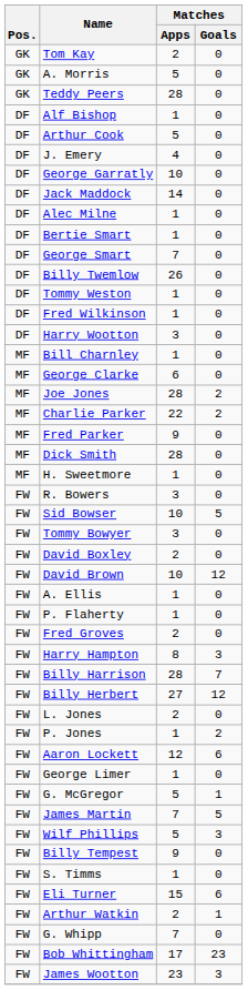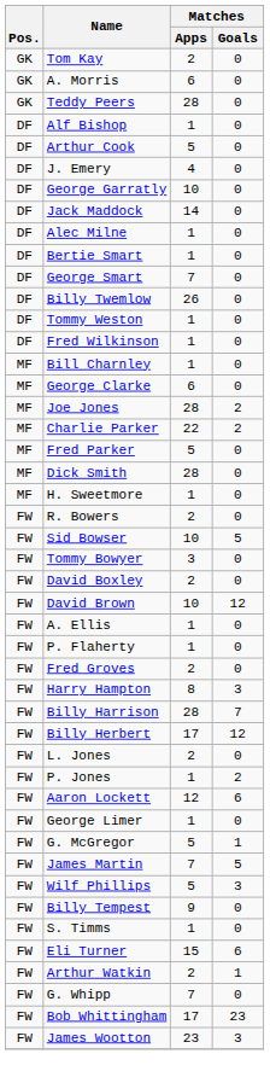 <table class="wikitable" style="text-align:center">
 <tr>
 <th rowspan="2" valign="bottom">Pos.</th>
 <th rowspan="2">Name</th>
 <th colspan="2" width="85">Matches</th>
 </tr>
 <tr>
 <th>Apps</th>
 <th>Goals</th>
 </tr>
 <tr>
 <td>GK</td>
 <td align="left"> <a href='#'>Tom Kay</a></td>
 <td>2</td>
 <td>0</td>
 </tr>
 <tr>
 <td>GK</td>
 <td align="left"> A. Morris</td>
-<td>5</td>
+<td>6</td>
 <td>0</td>
 </tr>
 <tr>
 <td>GK</td>
 <td align="left"> <a href='#'>Teddy Peers</a></td>
 <td>28</td>
 <td>0</td>
 </tr>
 <tr>
 <td>DF</td>
 <td align="left"> <a href='#'>Alf Bishop</a></td>
 <td>1</td>
 <td>0</td>
 </tr>
 <tr>
 <td>DF</td>
 <td align="left"> <a href='#'>Arthur Cook</a></td>
 <td>5</td>
 <td>0</td>
 </tr>
 <tr>
 <td>DF</td>
 <td align="left"> J. Emery</td>
 <td>4</td>
 <td>0</td>
 </tr>
 <tr>
 <td>DF</td>
 <td align="left"> <a href='#'>George Garratly</a></td>
 <td>10</td>
 <td>0</td>
 </tr>
 <tr>
 <td>DF</td>
 <td align="left"> <a href='#'>Jack Maddock</a></td>
 <td>14</td>
 <td>0</td>
 </tr>
 <tr>
 <td>DF</td>
 <td align="left"> <a href='#'>Alec Milne</a></td>
 <td>1</td>
 <td>0</td>
 </tr>
 <tr>
 <td>DF</td>
 <td align="left"> <a href='#'>Bertie Smart</a></td>
 <td>1</td>
 <td>0</td>
 </tr>
 <tr>
 <td>DF</td>
 <td align="left"> <a href='#'>George Smart</a></td>
 <td>7</td>
 <td>0</td>
 </tr>
 <tr>
 <td>DF</td>
 <td align="left"> <a href='#'>Billy Twemlow</a></td>
 <td>26</td>
 <td>0</td>
 </tr>
 <tr>
 <td>DF</td>
 <td align="left"> <a href='#'>Tommy Weston</a></td>
 <td>1</td>
 <td>0</td>
 </tr>
 <tr>
 <td>DF</td>
 <td align="left"> <a href='#'>Fred Wilkinson</a></td>
 <td>1</td>
 <td>0</td>
 </tr>
 <tr>
-<td>DF</td>
-<td align="left"> <a href='#'>Harry Wootton</a></td>
-<td>3</td>
-<td>0</td>
-</tr>
-<tr>
 <td>MF</td>
 <td align="left"> <a href='#'>Bill Charnley</a></td>
 <td>1</td>
 <td>0</td>
 </tr>
 <tr>
 <td>MF</td>
 <td align="left"> <a href='#'>George Clarke</a></td>
 <td>6</td>
 <td>0</td>
 </tr>
 <tr>
 <td>MF</td>
 <td align="left"> <a href='#'>Joe Jones</a></td>
 <td>28</td>
 <td>2</td>
 </tr>
 <tr>
 <td>MF</td>
 <td align="left"> <a href='#'>Charlie Parker</a></td>
 <td>22</td>
 <td>2</td>
 </tr>
 <tr>
 <td>MF</td>
 <td align="left"> <a href='#'>Fred Parker</a></td>
-<td>9</td>
+<td>5</td>
 <td>0</td>
 </tr>
 <tr>
 <td>MF</td>
 <td align="left"> <a href='#'>Dick Smith</a></td>
 <td>28</td>
 <td>0</td>
 </tr>
 <tr>
 <td>MF</td>
 <td align="left"> H. Sweetmore</td>
 <td>1</td>
 <td>0</td>
 </tr>
 <tr>
 <td>FW</td>
 <td align="left"> R. Bowers</td>
-<td>3</td>
+<td>2</td>
 <td>0</td>
 </tr>
 <tr>
 <td>FW</td>
 <td align="left"> <a href='#'>Sid Bowser</a></td>
 <td>10</td>
 <td>5</td>
 </tr>
 <tr>
 <td>FW</td>
 <td align="left"> <a href='#'>Tommy Bowyer</a></td>
 <td>3</td>
 <td>0</td>
 </tr>
 <tr>
 <td>FW</td>
 <td align="left"> <a href='#'>David Boxley</a></td>
 <td>2</td>
 <td>0</td>
 </tr>
 <tr>
 <td>FW</td>
 <td align="left"> <a href='#'>David Brown</a></td>
 <td>10</td>
 <td>12</td>
 </tr>
 <tr>
 <td>FW</td>
 <td align="left"> A. Ellis</td>
 <td>1</td>
 <td>0</td>
 </tr>
 <tr>
 <td>FW</td>
 <td align="left"> P. Flaherty</td>
 <td>1</td>
 <td>0</td>
 </tr>
 <tr>
 <td>FW</td>
 <td align="left"> <a href='#'>Fred Groves</a></td>
 <td>2</td>
 <td>0</td>
 </tr>
 <tr>
 <td>FW</td>
 <td align="left"> <a href='#'>Harry Hampton</a></td>
 <td>8</td>
 <td>3</td>
 </tr>
 <tr>
 <td>FW</td>
 <td align="left"> <a href='#'>Billy Harrison</a></td>
 <td>28</td>
 <td>7</td>
 </tr>
 <tr>
 <td>FW</td>
 <td align="left"> <a href='#'>Billy Herbert</a></td>
-<td>27</td>
+<td>17</td>
 <td>12</td>
 </tr>
 <tr>
 <td>FW</td>
 <td align="left"> L. Jones</td>
 <td>2</td>
 <td>0</td>
 </tr>
 <tr>
 <td>FW</td>
 <td align="left"> P. Jones</td>
 <td>1</td>
 <td>2</td>
 </tr>
 <tr>
 <td>FW</td>
 <td align="left"> <a href='#'>Aaron Lockett</a></td>
 <td>12</td>
 <td>6</td>
 </tr>
 <tr>
 <td>FW</td>
 <td align="left"> George Limer</td>
 <td>1</td>
 <td>0</td>
 </tr>
 <tr>
 <td>FW</td>
 <td align="left"> G. McGregor</td>
 <td>5</td>
 <td>1</td>
 </tr>
 <tr>
 <td>FW</td>
 <td align="left"> <a href='#'>James Martin</a></td>
 <td>7</td>
 <td>5</td>
 </tr>
 <tr>
 <td>FW</td>
 <td align="left"> <a href='#'>Wilf Phillips</a></td>
 <td>5</td>
 <td>3</td>
 </tr>
 <tr>
 <td>FW</td>
 <td align="left"> <a href='#'>Billy Tempest</a></td>
 <td>9</td>
 <td>0</td>
 </tr>
 <tr>
 <td>FW</td>
 <td align="left"> S. Timms</td>
 <td>1</td>
 <td>0</td>
 </tr>
 <tr>
 <td>FW</td>
 <td align="left"> <a href='#'>Eli Turner</a></td>
 <td>15</td>
 <td>6</td>
 </tr>
 <tr>
 <td>FW</td>
 <td align="left"> <a href='#'>Arthur Watkin</a></td>
 <td>2</td>
 <td>1</td>
 </tr>
 <tr>
 <td>FW</td>
 <td align="left"> G. Whipp</td>
 <td>7</td>
 <td>0</td>
 </tr>
 <tr>
 <td>FW</td>
 <td align="left"> <a href='#'>Bob Whittingham</a></td>
 <td>17</td>
 <td>23</td>
 </tr>
 <tr>
 <td>FW</td>
 <td align="left"> <a href='#'>James Wootton</a></td>
 <td>23</td>
 <td>3</td>
 </tr>
 <tr>
 </tr>
 </table>
